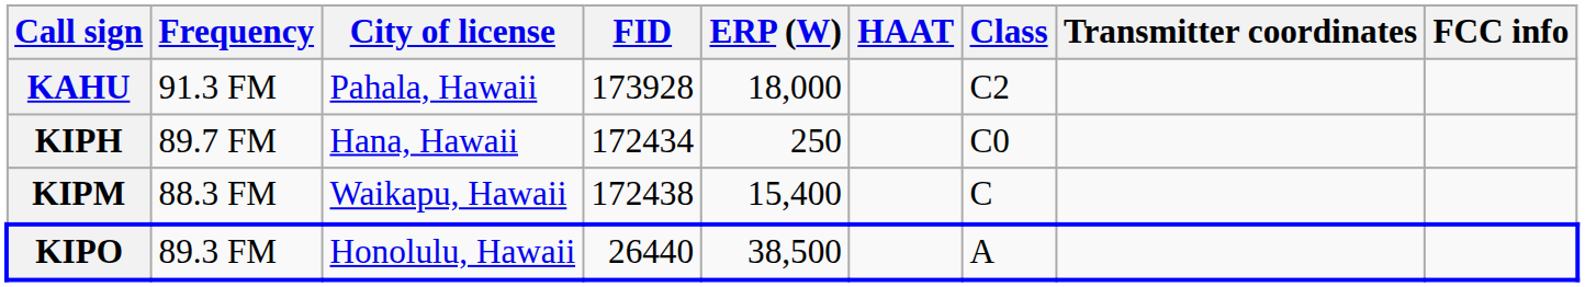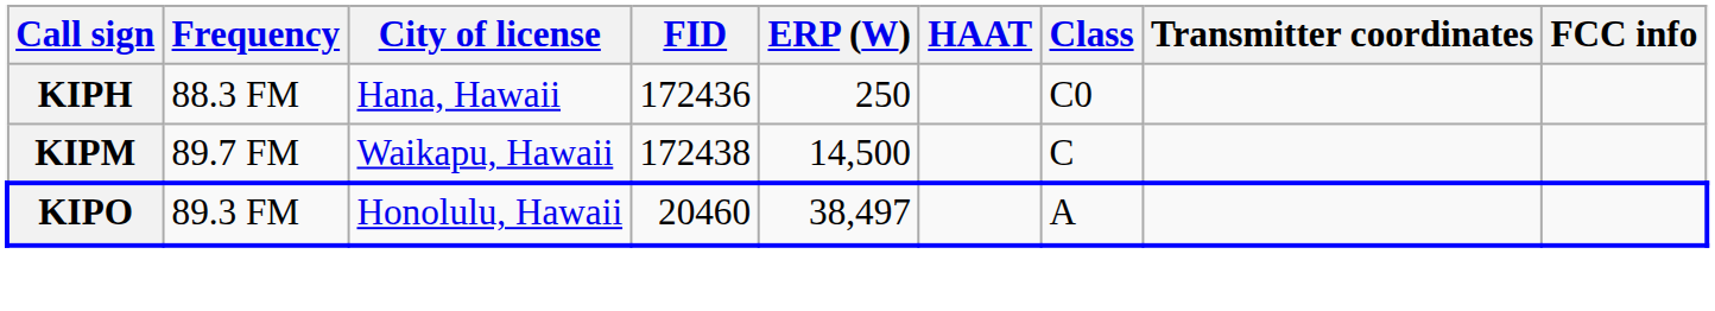 <table class="wikitable sortable">
 <tr>
 <th scope="col"><a href='#'>Call sign</a></th>
 <th scope="col" data-sort-type="number"><a href='#'>Frequency</a></th>
 <th scope="col"><a href='#'>City of license</a></th>
 <th scope="col"><a href='#'>FID</a></th>
 <th scope="col" data-sort-type="number"><a href='#'>ERP</a> (<a href='#'>W</a>)</th>
 <th scope="col" data-sort-type="number"><a href='#'>HAAT</a></th>
 <th scope="col"><a href='#'>Class</a></th>
 <th scope="col" class="unsortable">Transmitter coordinates</th>
 <th scope="col" class="unsortable">FCC info</th>
 </tr>
 <tr>
-<th score="row"><a href='#'>KAHU</a></th>
-<td>91.3 FM</td>
-<td><a href='#'>Pahala, Hawaii</a></td>
-<td style="text-align: right;">173928</td>
-<td style="text-align: right;">18,000</td>
-<td></td>
-<td>C2</td>
-<td></td>
-<td></td>
-</tr>
-<tr>
 <th score="row">KIPH</th>
-<td>89.7 FM</td>
+<td>88.3 FM</td>
 <td><a href='#'>Hana, Hawaii</a></td>
-<td style="text-align: right;">172434</td>
+<td style="text-align: right;">172436</td>
 <td style="text-align: right;">250</td>
 <td></td>
 <td>C0</td>
 <td></td>
 <td></td>
 </tr>
 <tr>
 <th score="row">KIPM</th>
-<td>88.3 FM</td>
+<td>89.7 FM</td>
 <td><a href='#'>Waikapu, Hawaii</a></td>
 <td style="text-align: right;">172438</td>
-<td style="text-align: right;">15,400</td>
+<td style="text-align: right;">14,500</td>
 <td></td>
 <td>C</td>
 <td></td>
 <td></td>
 </tr>
 <tr style="border: 2px solid #00f;">
 <th score="row">KIPO</th>
 <td>89.3 FM</td>
 <td><a href='#'>Honolulu, Hawaii</a></td>
-<td style="text-align: right;">26440</td>
-<td style="text-align: right;">38,500</td>
+<td style="text-align: right;">20460</td>
+<td style="text-align: right;">38,497</td>
 <td></td>
 <td>A</td>
 <td></td>
 <td></td>
 </tr>
 </table>
